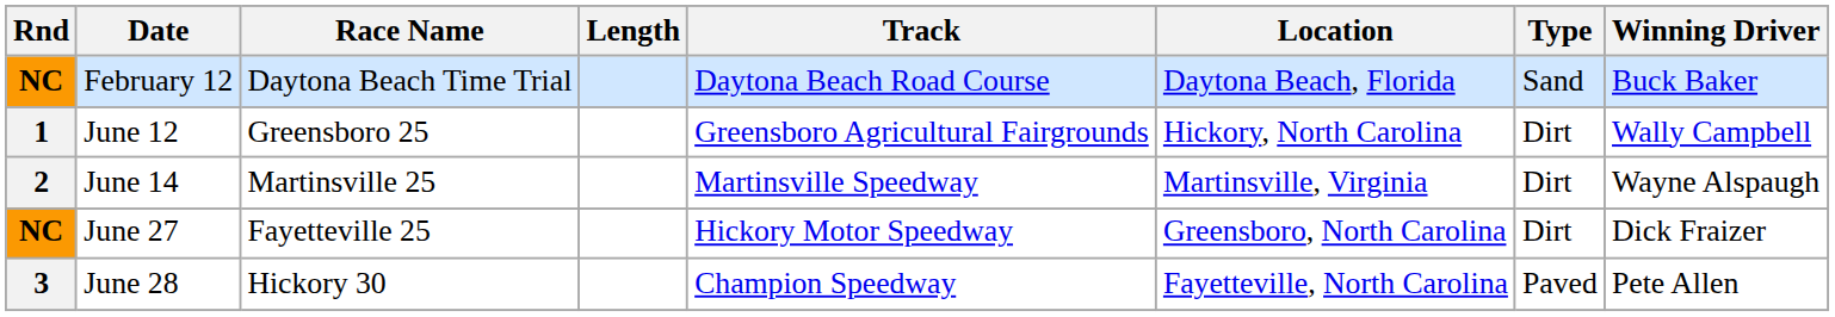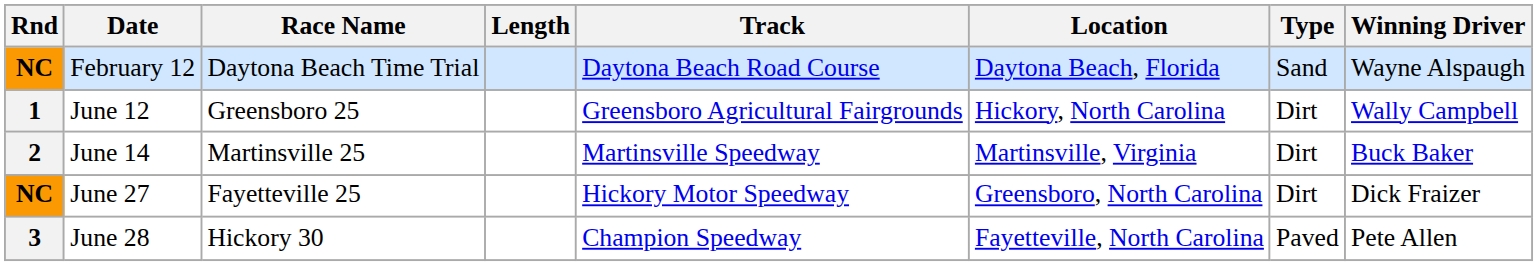 <table class="wikitable" style="font-size:85%;">
 <tr>
 <th>Rnd</th>
 <th>Date</th>
 <th>Race Name</th>
 <th>Length</th>
 <th>Track</th>
 <th>Location</th>
 <th>Type</th>
 <th>Winning Driver</th>
 </tr>
 <tr style="background:#D0E7FF;">
 <th style="background:#fb9902; text-align:center;"><strong>NC</strong></th>
 <td>February 12</td>
 <td> Daytona Beach Time Trial</td>
 <td></td>
 <td><a href='#'>Daytona Beach Road Course</a></td>
 <td><a href='#'>Daytona Beach</a>, <a href='#'>Florida</a></td>
 <td>Sand</td>
-<td> <a href='#'>Buck Baker</a></td>
+<td> Wayne Alspaugh</td>
 </tr>
 <tr style="background:#FFFFFF;">
 <th>1</th>
 <td>June 12</td>
 <td> Greensboro 25</td>
 <td></td>
 <td><a href='#'>Greensboro Agricultural Fairgrounds</a></td>
 <td><a href='#'>Hickory</a>, <a href='#'>North Carolina</a></td>
 <td>Dirt</td>
 <td> <a href='#'>Wally Campbell</a></td>
 </tr>
 <tr style="background:#FFFFFF;">
 <th>2</th>
 <td>June 14</td>
 <td> Martinsville 25</td>
 <td></td>
 <td><a href='#'>Martinsville Speedway</a></td>
 <td><a href='#'>Martinsville</a>, <a href='#'>Virginia</a></td>
 <td>Dirt</td>
-<td> Wayne Alspaugh</td>
+<td> <a href='#'>Buck Baker</a></td>
 </tr>
 <tr style="background:#FFFFFF;">
 <th style="background:#fb9902; text-align:center;"><strong>NC</strong></th>
 <td>June 27</td>
 <td> Fayetteville 25</td>
 <td></td>
 <td><a href='#'>Hickory Motor Speedway</a></td>
 <td><a href='#'>Greensboro</a>, <a href='#'>North Carolina</a></td>
 <td>Dirt</td>
 <td>  Dick Fraizer</td>
 </tr>
 <tr style="background:#FFFFFF;">
 <th>3</th>
 <td>June 28</td>
 <td> Hickory 30</td>
 <td></td>
 <td><a href='#'>Champion Speedway</a></td>
 <td><a href='#'>Fayetteville</a>, <a href='#'>North Carolina</a></td>
 <td>Paved</td>
 <td> Pete Allen</td>
 </tr>
 </table>
